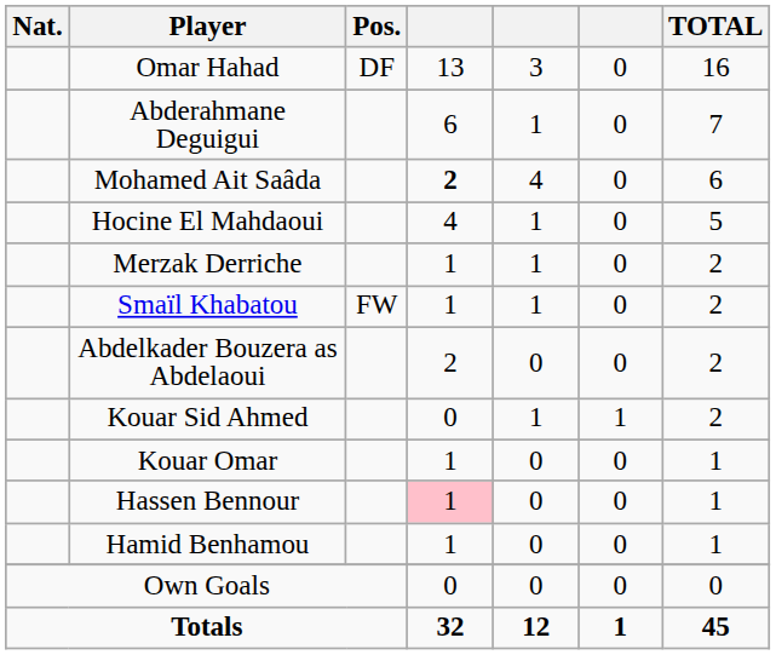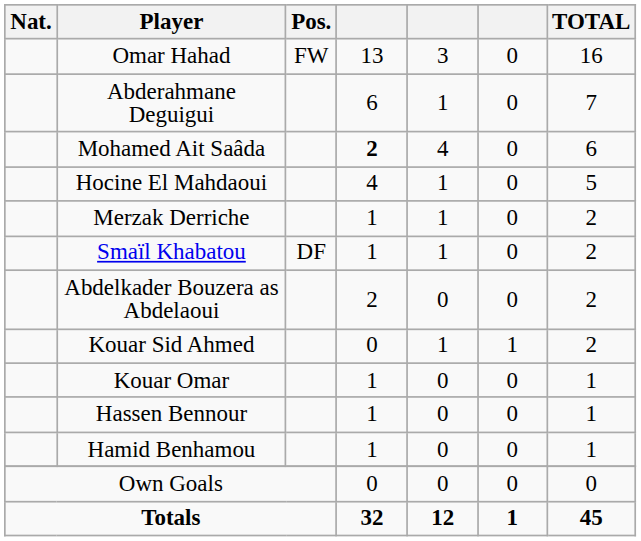 <table class="wikitable sortable alternance"  style="font-size:85%; text-align:center; line-height:14px; width:60%;">
 <tr>
 <th width=10>Nat.</th>
 <th width=140>Player</th>
 <th width=10>Pos.</th>
 <th width=40></th>
 <th width=40></th>
 <th width=40></th>
 <th width=40>TOTAL</th>
 </tr>
 <tr>
 <td></td>
 <td>Omar Hahad</td>
-<td>DF</td>
+<td>FW</td>
 <td>13</td>
 <td>3</td>
 <td>0</td>
 <td>16</td>
 </tr>
 <tr>
 <td></td>
 <td>Abderahmane Deguigui</td>
 <td></td>
 <td>6</td>
 <td>1</td>
 <td>0</td>
 <td>7</td>
 </tr>
 <tr>
 <td></td>
 <td>Mohamed Ait Saâda</td>
 <td></td>
 <td><strong>2</strong></td>
 <td>4</td>
 <td>0</td>
 <td>6</td>
 </tr>
 <tr>
 <td></td>
 <td>Hocine  El Mahdaoui</td>
 <td></td>
 <td>4</td>
 <td>1</td>
 <td>0</td>
 <td>5</td>
 </tr>
 <tr>
 <td></td>
 <td>Merzak Derriche</td>
 <td></td>
 <td>1</td>
 <td>1</td>
 <td>0</td>
 <td>2</td>
 </tr>
 <tr>
 <td></td>
 <td><a href='#'>Smaïl Khabatou</a></td>
-<td>FW</td>
+<td>DF</td>
 <td>1</td>
 <td>1</td>
 <td>0</td>
 <td>2</td>
 </tr>
 <tr>
 <td></td>
 <td>Abdelkader Bouzera as Abdelaoui</td>
 <td></td>
 <td>2</td>
 <td>0</td>
 <td>0</td>
 <td>2</td>
 </tr>
 <tr>
 <td></td>
 <td>Kouar Sid Ahmed</td>
 <td></td>
 <td>0</td>
 <td>1</td>
 <td>1</td>
 <td>2</td>
 </tr>
 <tr>
 <td></td>
 <td>Kouar Omar</td>
 <td></td>
 <td>1</td>
 <td>0</td>
 <td>0</td>
 <td>1</td>
 </tr>
 <tr>
 <td></td>
 <td>Hassen Bennour</td>
 <td></td>
-<td style="background: pink;">1</td>
+<td>1</td>
 <td>0</td>
 <td>0</td>
 <td>1</td>
 </tr>
 <tr>
 <td></td>
 <td>Hamid Benhamou</td>
 <td></td>
 <td>1</td>
 <td>0</td>
 <td>0</td>
 <td>1</td>
 </tr>
 <tr>
 </tr>
 <tr class="sortbottom">
 <td colspan="3">Own Goals</td>
 <td>0</td>
 <td>0</td>
 <td>0</td>
 <td>0</td>
 </tr>
 <tr class="sortbottom">
 <td colspan="3"><strong>Totals</strong></td>
 <td><strong>32</strong></td>
 <td><strong>12</strong></td>
 <td><strong>1</strong></td>
 <td><strong>45</strong></td>
 </tr>
 </table>
